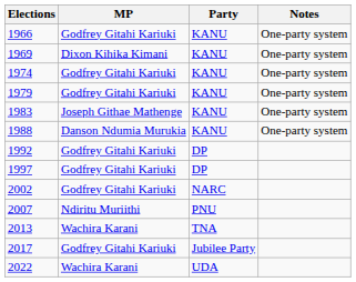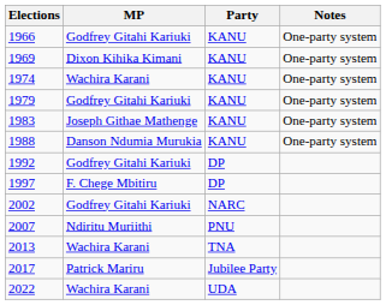 <table class="wikitable">
 <tr>
 <th>Elections</th>
 <th>MP </th>
 <th>Party</th>
 <th>Notes</th>
 </tr>
 <tr>
 <td><a href='#'>1966</a></td>
 <td><a href='#'>Godfrey Gitahi Kariuki</a></td>
 <td><a href='#'>KANU</a></td>
 <td>One-party system</td>
 </tr>
 <tr>
 <td><a href='#'>1969</a></td>
 <td><a href='#'>Dixon Kihika Kimani</a></td>
 <td><a href='#'>KANU</a></td>
 <td>One-party system</td>
 </tr>
 <tr>
 <td><a href='#'>1974</a></td>
-<td><a href='#'>Godfrey Gitahi Kariuki</a></td>
+<td><a href='#'>Wachira Karani</a></td>
 <td><a href='#'>KANU</a></td>
 <td>One-party system</td>
 </tr>
 <tr>
 <td><a href='#'>1979</a></td>
 <td><a href='#'>Godfrey Gitahi Kariuki</a></td>
 <td><a href='#'>KANU</a></td>
 <td>One-party system</td>
 </tr>
 <tr>
 <td><a href='#'>1983</a></td>
 <td><a href='#'>Joseph Githae Mathenge</a></td>
 <td><a href='#'>KANU</a></td>
 <td>One-party system</td>
 </tr>
 <tr>
 <td><a href='#'>1988</a></td>
 <td><a href='#'>Danson Ndumia Murukia</a></td>
 <td><a href='#'>KANU</a></td>
 <td>One-party system</td>
 </tr>
 <tr>
 <td><a href='#'>1992</a></td>
 <td><a href='#'>Godfrey Gitahi Kariuki</a></td>
 <td><a href='#'>DP</a></td>
 <td></td>
 </tr>
 <tr>
 <td><a href='#'>1997</a></td>
-<td><a href='#'>Godfrey Gitahi Kariuki</a></td>
+<td><a href='#'>F. Chege Mbitiru</a></td>
 <td><a href='#'>DP</a></td>
 <td></td>
 </tr>
 <tr>
 <td><a href='#'>2002</a></td>
 <td><a href='#'>Godfrey Gitahi Kariuki</a></td>
 <td><a href='#'>NARC</a></td>
 <td></td>
 </tr>
 <tr>
 <td><a href='#'>2007</a></td>
 <td><a href='#'>Ndiritu Muriithi</a></td>
 <td><a href='#'>PNU</a></td>
 <td></td>
 </tr>
 <tr>
 <td><a href='#'>2013</a></td>
 <td><a href='#'>Wachira Karani</a></td>
 <td><a href='#'>TNA</a></td>
 <td></td>
 </tr>
 <tr>
 <td><a href='#'>2017</a></td>
-<td><a href='#'>Godfrey Gitahi Kariuki</a></td>
+<td><a href='#'>Patrick Mariru</a></td>
 <td><a href='#'>Jubilee Party</a></td>
 </tr>
 <tr>
 <td><a href='#'>2022</a></td>
 <td><a href='#'>Wachira Karani</a></td>
 <td><a href='#'>UDA</a></td>
 <td></td>
 </tr>
 </table>
